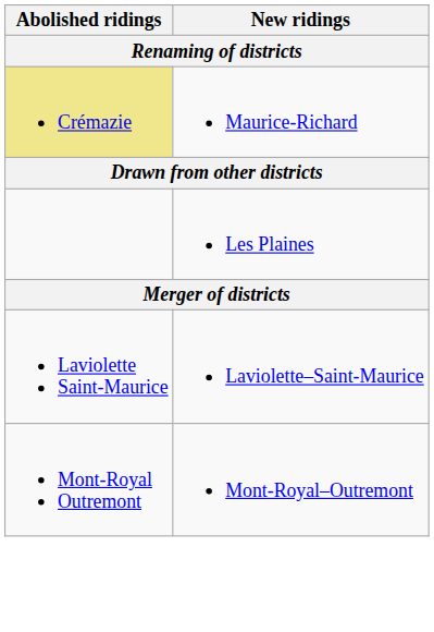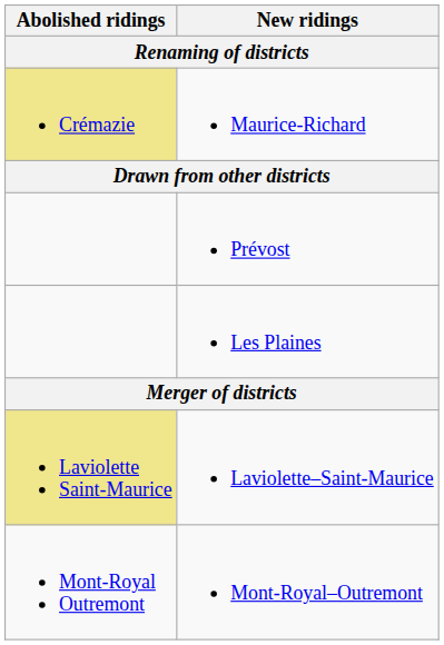 <table class="wikitable">
 <tr>
 <th>Abolished ridings</th>
 <th>New ridings</th>
 </tr>
 <tr>
 <th colspan="2"><em>Renaming of districts</em></th>
 </tr>
 <tr>
 <td style="background: khaki;"><br><ul><li><a href='#'>Crémazie</a></li></ul></td>
 <td><br><ul><li><a href='#'>Maurice-Richard</a></li></ul></td>
 </tr>
 <tr>
 <th colspan="2"><em>Drawn from other districts</em></th>
 </tr>
 <tr>
 <td></td>
+<td><br><ul><li><a href='#'>Prévost</a></li></ul></td>
+</tr>
+<tr>
+<td></td>
 <td><br><ul><li><a href='#'>Les Plaines</a></li></ul></td>
 </tr>
 <tr>
 <th colspan="2"><em>Merger of districts</em></th>
 </tr>
 <tr>
-<td><br><ul><li><a href='#'>Laviolette</a></li><li><a href='#'>Saint-Maurice</a></li></ul></td>
+<td style="background: khaki;"><br><ul><li><a href='#'>Laviolette</a></li><li><a href='#'>Saint-Maurice</a></li></ul></td>
 <td><br><ul><li><a href='#'>Laviolette–Saint-Maurice</a></li></ul></td>
 </tr>
 <tr>
 <td><br><ul><li><a href='#'>Mont-Royal</a></li><li><a href='#'>Outremont</a></li></ul></td>
 <td><br><ul><li><a href='#'>Mont-Royal–Outremont</a></li></ul></td>
 </tr>
 </table>
